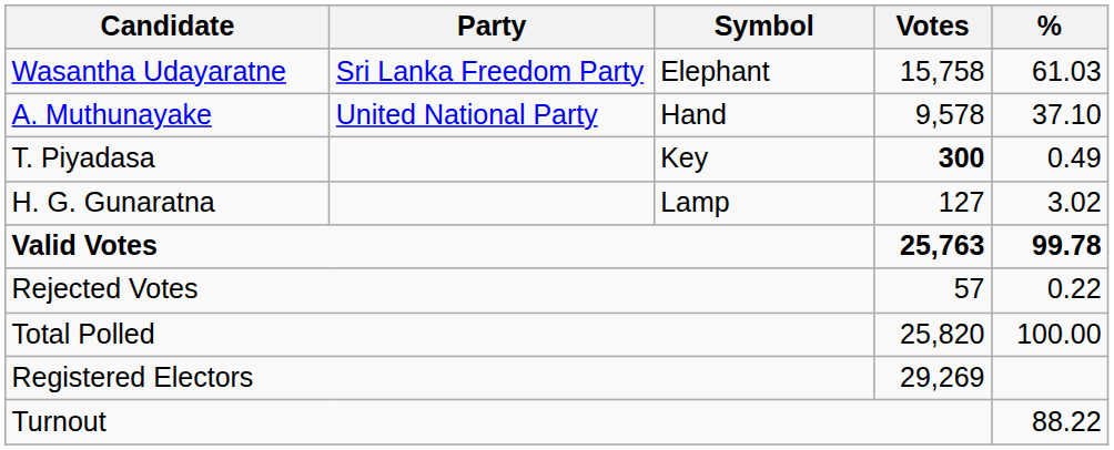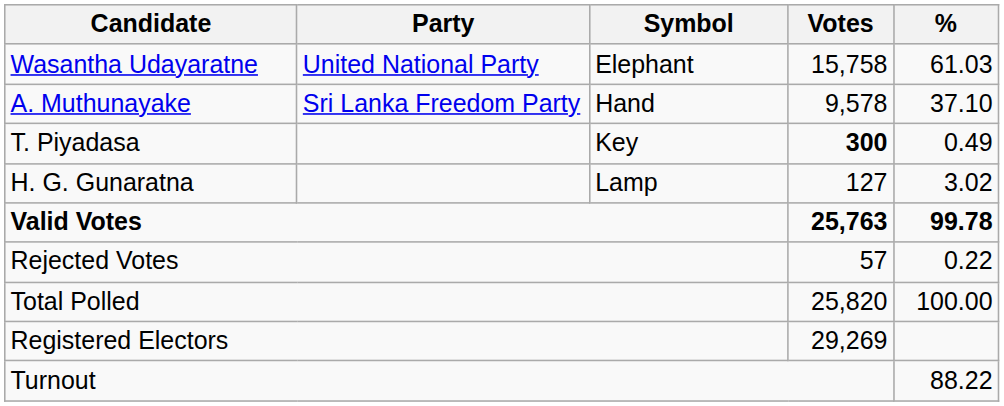 <table class="wikitable" border="1" style="text-align:right;">
 <tr>
 <th align=left width="180">Candidate</th>
 <th align=left width="180">Party</th>
 <th align=left width="120">Symbol</th>
 <th align=left width="60">Votes</th>
 <th align=left width="60">%</th>
 </tr>
 <tr>
 <td align=left><a href='#'>Wasantha Udayaratne</a></td>
-<td align=left><a href='#'>Sri Lanka Freedom Party</a></td>
+<td align=left><a href='#'>United National Party</a></td>
 <td align=left>Elephant</td>
 <td align=right>15,758</td>
 <td align=right>61.03</td>
 </tr>
 <tr>
 <td align=left><a href='#'>A. Muthunayake</a></td>
-<td align=left><a href='#'>United National Party</a></td>
+<td align=left><a href='#'>Sri Lanka Freedom Party</a></td>
 <td align=left>Hand</td>
 <td align=right>9,578</td>
 <td align=right>37.10</td>
 </tr>
 <tr>
 <td align=left>T. Piyadasa</td>
 <td align=left></td>
 <td align=left>Key</td>
 <td align=right><strong>300</strong></td>
 <td align=right>0.49</td>
 </tr>
 <tr>
 <td align=left>H. G. Gunaratna</td>
 <td align=left></td>
 <td align=left>Lamp</td>
 <td align=right>127</td>
 <td align=right>3.02</td>
 </tr>
 <tr>
 <td align=left colspan=3><strong>Valid Votes</strong></td>
 <td align=right><strong>25,763</strong></td>
 <td align=right><strong>99.78</strong></td>
 </tr>
 <tr>
 <td align=left colspan=3>Rejected Votes</td>
 <td align=right>57</td>
 <td align=right>0.22</td>
 </tr>
 <tr>
 <td align=left colspan=3>Total Polled</td>
 <td align=right>25,820</td>
 <td align=right>100.00</td>
 </tr>
 <tr>
 <td align=left colspan=3>Registered Electors</td>
 <td align=right>29,269</td>
 <td></td>
 </tr>
 <tr>
 <td align=left colspan=4>Turnout</td>
 <td align=right>88.22</td>
 </tr>
 </table>
